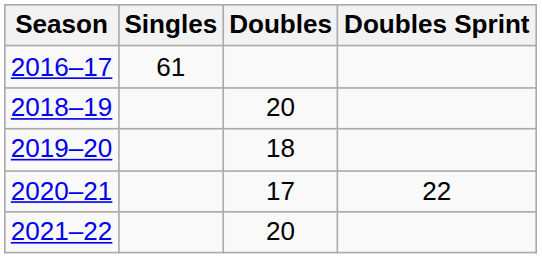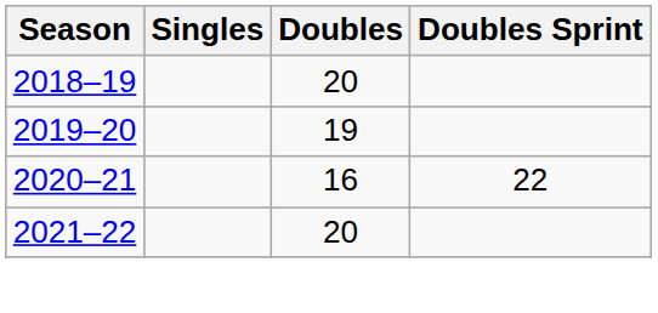 <table class="wikitable" style="text-align:center;">
 <tr>
 <th>Season</th>
 <th>Singles</th>
 <th>Doubles</th>
 <th>Doubles Sprint</th>
-</tr>
-<tr>
-<td><a href='#'>2016–17</a></td>
-<td>61</td>
-<td></td>
-<td></td>
 </tr>
 <tr>
 <td><a href='#'>2018–19</a></td>
 <td></td>
 <td>20</td>
 <td></td>
 </tr>
 <tr>
 <td><a href='#'>2019–20</a></td>
 <td></td>
-<td>18</td>
+<td>19</td>
 <td></td>
 </tr>
 <tr>
 <td><a href='#'>2020–21</a></td>
 <td></td>
-<td>17</td>
+<td>16</td>
 <td>22</td>
 </tr>
 <tr>
 <td><a href='#'>2021–22</a></td>
 <td></td>
 <td>20</td>
 <td></td>
 </tr>
 </table>
